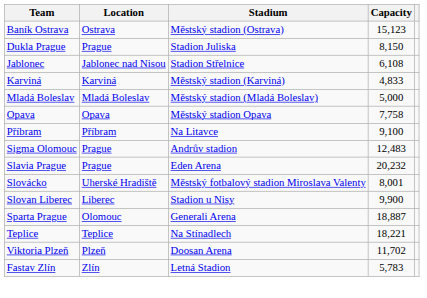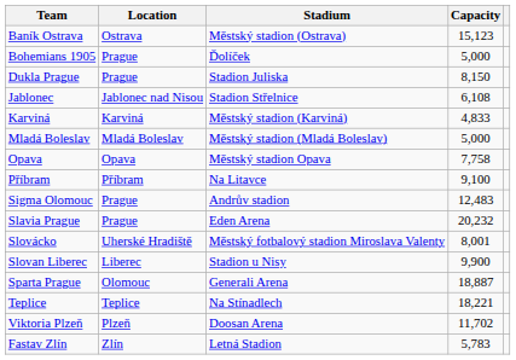 <table class="wikitable sortable">
 <tr>
 <th>Team</th>
 <th>Location</th>
 <th>Stadium</th>
 <th>Capacity</th>
 <th class="unsortable"></th>
 </tr>
 <tr>
 <td><a href='#'>Baník Ostrava</a></td>
 <td><a href='#'>Ostrava</a></td>
 <td><a href='#'>Městský stadion (Ostrava)</a></td>
 <td align="center">15,123</td>
+<td style="text-align:center"></td>
+</tr>
+<tr>
+<td><a href='#'>Bohemians 1905</a></td>
+<td><a href='#'>Prague</a></td>
+<td><a href='#'>Ďolíček</a></td>
+<td align="center">5,000</td>
 <td style="text-align:center"></td>
 </tr>
 <tr>
 <td><a href='#'>Dukla Prague</a></td>
 <td><a href='#'>Prague</a></td>
 <td><a href='#'>Stadion Juliska</a></td>
 <td align="center">8,150</td>
 <td style="text-align:center"></td>
 </tr>
 <tr>
 <td><a href='#'>Jablonec</a></td>
 <td><a href='#'>Jablonec nad Nisou</a></td>
 <td><a href='#'>Stadion Střelnice</a></td>
 <td align="center">6,108</td>
 <td style="text-align:center"></td>
 </tr>
 <tr>
 <td><a href='#'>Karviná</a></td>
 <td><a href='#'>Karviná</a></td>
 <td><a href='#'>Městský stadion (Karviná)</a></td>
 <td align="center">4,833</td>
 <td style="text-align:center"></td>
 </tr>
 <tr>
 <td><a href='#'>Mladá Boleslav</a></td>
 <td><a href='#'>Mladá Boleslav</a></td>
 <td><a href='#'>Městský stadion (Mladá Boleslav)</a></td>
 <td align="center">5,000</td>
 <td style="text-align:center"></td>
 </tr>
 <tr>
 <td><a href='#'>Opava</a></td>
 <td><a href='#'>Opava</a></td>
 <td><a href='#'>Městský stadion Opava</a></td>
 <td align="center">7,758</td>
 <td style="text-align:center"></td>
 </tr>
 <tr>
 <td><a href='#'>Příbram</a></td>
 <td><a href='#'>Příbram</a></td>
 <td><a href='#'>Na Litavce</a></td>
 <td align="center">9,100</td>
 <td style="text-align:center"></td>
 </tr>
 <tr>
 <td><a href='#'>Sigma Olomouc</a></td>
 <td><a href='#'>Prague</a></td>
 <td><a href='#'>Andrův stadion</a></td>
 <td align="center">12,483</td>
 <td style="text-align:center"></td>
 </tr>
 <tr>
 <td><a href='#'>Slavia Prague</a></td>
 <td><a href='#'>Prague</a></td>
 <td><a href='#'>Eden Arena</a></td>
 <td align="center">20,232</td>
 <td style="text-align:center"></td>
 </tr>
 <tr>
 <td><a href='#'>Slovácko</a></td>
 <td><a href='#'>Uherské Hradiště</a></td>
 <td><a href='#'>Městský fotbalový stadion Miroslava Valenty</a></td>
 <td align="center">8,001</td>
 <td style="text-align:center"></td>
 </tr>
 <tr>
 <td><a href='#'>Slovan Liberec</a></td>
 <td><a href='#'>Liberec</a></td>
 <td><a href='#'>Stadion u Nisy</a></td>
 <td align="center">9,900</td>
 <td style="text-align:center"></td>
 </tr>
 <tr>
 <td><a href='#'>Sparta Prague</a></td>
 <td><a href='#'>Olomouc</a></td>
 <td><a href='#'>Generali Arena</a></td>
 <td align="center">18,887</td>
 <td style="text-align:center"></td>
 </tr>
 <tr>
 <td><a href='#'>Teplice</a></td>
 <td><a href='#'>Teplice</a></td>
 <td><a href='#'>Na Stínadlech</a></td>
 <td align="center">18,221</td>
 <td style="text-align:center"></td>
 </tr>
 <tr>
 <td><a href='#'>Viktoria Plzeň</a></td>
 <td><a href='#'>Plzeň</a></td>
 <td><a href='#'>Doosan Arena</a></td>
 <td align="center">11,702</td>
 <td style="text-align:center"></td>
 </tr>
 <tr>
 <td><a href='#'>Fastav Zlín</a></td>
 <td><a href='#'>Zlín</a></td>
 <td><a href='#'>Letná Stadion</a></td>
 <td align="center">5,783</td>
 <td style="text-align:center"></td>
 </tr>
 </table>
